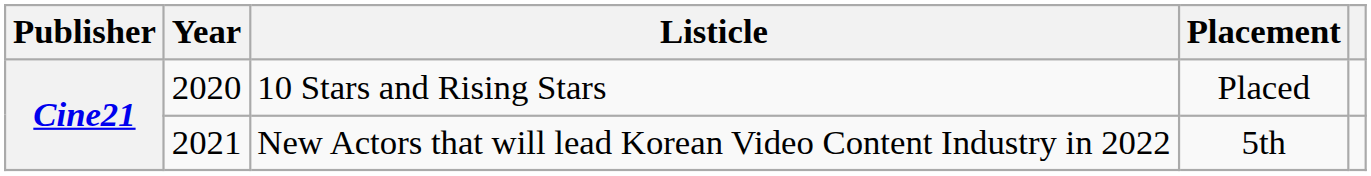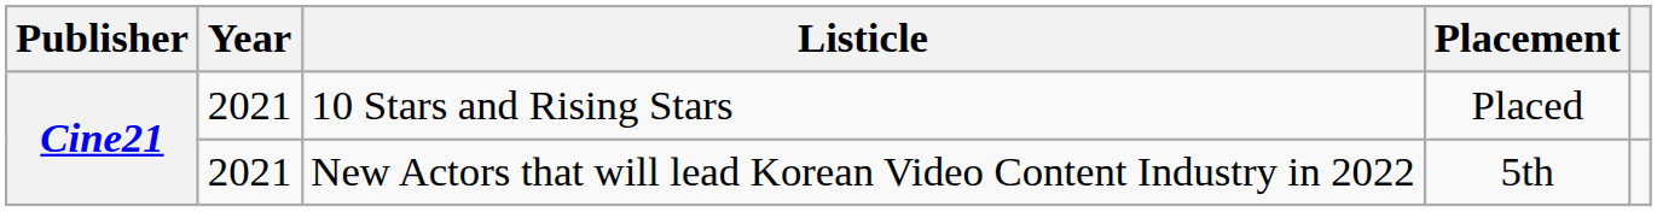 <table class="wikitable plainrowheaders sortable" style="text-align:center">
 <tr>
 <th scope="col">Publisher</th>
 <th scope="col">Year</th>
 <th scope="col">Listicle</th>
 <th scope="col">Placement</th>
 <th scope="col" class="unsortable"></th>
 </tr>
 <tr>
 <th scope="row" rowspan="2"><em><a href='#'>Cine21</a></em></th>
-<td>2020</td>
+<td>2021</td>
 <td style="text-align:left">10 Stars and Rising Stars</td>
 <td>Placed</td>
 <td></td>
 </tr>
 <tr>
 <td>2021</td>
 <td style="text-align:left">New Actors that will lead Korean Video Content Industry in 2022</td>
 <td>5th</td>
 <td></td>
 </tr>
 </table>
